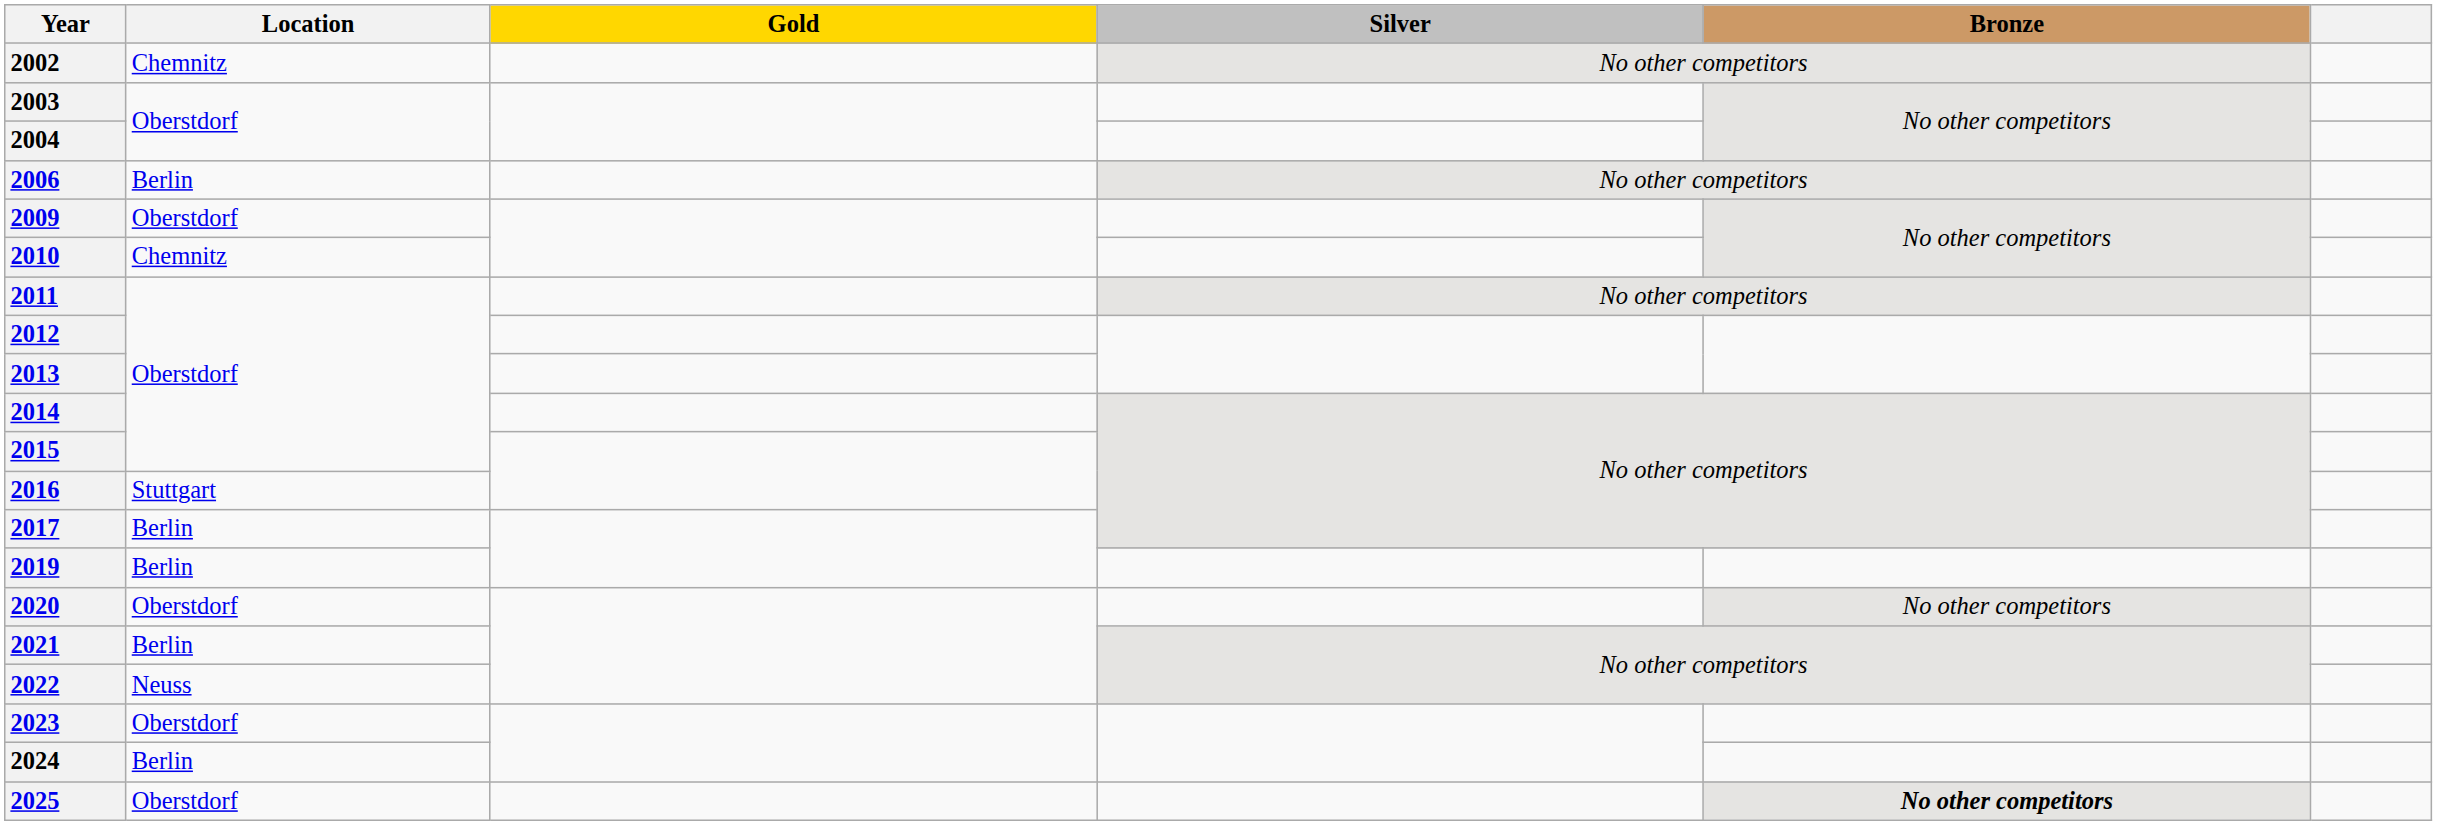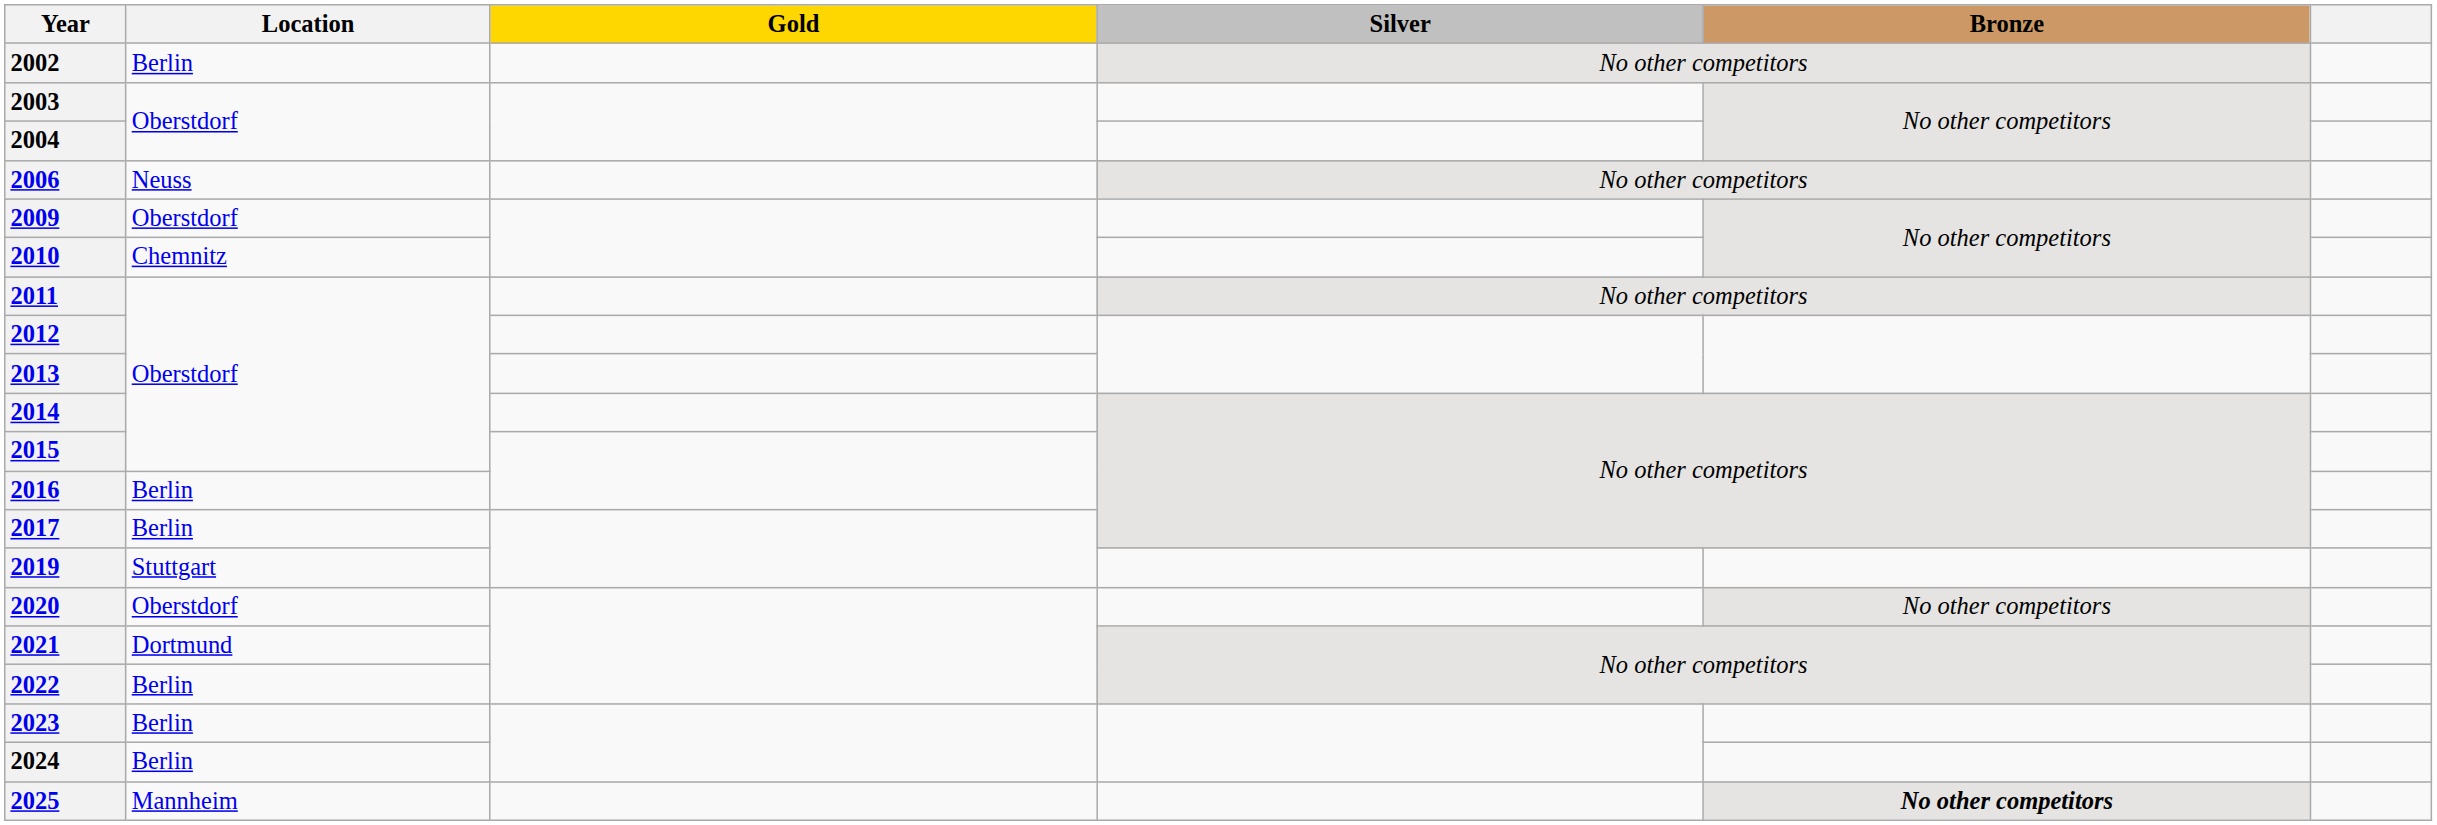 <table class="wikitable unsortable" style="text-align:left; width:80%">
 <tr>
 <th scope="col" style="text-align:center; width:5%">Year</th>
 <th scope="col" style="text-align:center; width:15%">Location</th>
 <td scope="col" style="text-align:center; width:25%; background:gold"><strong>Gold</strong></td>
 <td scope="col" style="text-align:center; width:25%; background:silver"><strong>Silver</strong></td>
 <td scope="col" style="text-align:center; width:25%; background:#c96"><strong>Bronze</strong></td>
 <th scope="col" style="text-align:center; width:5%"></th>
 </tr>
 <tr>
 <th scope="row" style="text-align:left">2002</th>
-<td><a href='#'>Chemnitz</a></td>
+<td><a href='#'>Berlin</a></td>
 <td></td>
 <td colspan="2" align="center" bgcolor="e5e4e2"><em>No other competitors</em></td>
 <td></td>
 </tr>
 <tr>
 <th scope="row" style="text-align:left">2003</th>
 <td rowspan="2"><a href='#'>Oberstdorf</a></td>
 <td rowspan="2"></td>
 <td></td>
 <td rowspan="2" align="center" bgcolor="e5e4e2"><em>No other competitors</em></td>
 <td></td>
 </tr>
 <tr>
 <th scope="row" style="text-align:left">2004</th>
 <td></td>
 <td></td>
 </tr>
 <tr>
 <th scope="row" style="text-align:left"><a href='#'>2006</a></th>
-<td><a href='#'>Berlin</a></td>
+<td><a href='#'>Neuss</a></td>
 <td></td>
 <td colspan="2" align="center" bgcolor="e5e4e2"><em>No other competitors</em></td>
 <td></td>
 </tr>
 <tr>
 <th scope="row" style="text-align:left"><a href='#'>2009</a></th>
 <td><a href='#'>Oberstdorf</a></td>
 <td rowspan="2"></td>
 <td></td>
 <td rowspan="2" align="center" bgcolor="e5e4e2"><em>No other competitors</em></td>
 <td></td>
 </tr>
 <tr>
 <th scope="row" style="text-align:left"><a href='#'>2010</a></th>
 <td><a href='#'>Chemnitz</a></td>
 <td></td>
 <td></td>
 </tr>
 <tr>
 <th scope="row" style="text-align:left"><a href='#'>2011</a></th>
 <td rowspan="5"><a href='#'>Oberstdorf</a></td>
 <td></td>
 <td colspan=2 align="center" bgcolor="e5e4e2"><em>No other competitors</em></td>
 <td></td>
 </tr>
 <tr>
 <th scope="row" style="text-align:left"><a href='#'>2012</a></th>
 <td></td>
 <td rowspan="2"></td>
 <td rowspan="2"></td>
 <td></td>
 </tr>
 <tr>
 <th scope="row" style="text-align:left"><a href='#'>2013</a></th>
 <td></td>
 <td></td>
 </tr>
 <tr>
 <th scope="row" style="text-align:left"><a href='#'>2014</a></th>
 <td></td>
 <td colspan="2" rowspan="4" align="center" bgcolor="e5e4e2"><em>No other competitors</em></td>
 <td></td>
 </tr>
 <tr>
 <th scope="row" style="text-align:left"><a href='#'>2015</a></th>
 <td rowspan="2"></td>
 <td></td>
 </tr>
 <tr>
 <th scope="row" style="text-align:left"><a href='#'>2016</a></th>
-<td><a href='#'>Stuttgart</a></td>
+<td><a href='#'>Berlin</a></td>
 <td></td>
 </tr>
 <tr>
 <th scope="row" style="text-align:left"><a href='#'>2017</a></th>
 <td><a href='#'>Berlin</a></td>
 <td rowspan="2"></td>
 <td></td>
 </tr>
 <tr>
 <th scope="row" style="text-align:left"><a href='#'>2019</a></th>
-<td><a href='#'>Berlin</a></td>
+<td><a href='#'>Stuttgart</a></td>
 <td></td>
 <td></td>
 <td></td>
 </tr>
 <tr>
 <th scope="row" style="text-align:left"><a href='#'>2020</a></th>
 <td><a href='#'>Oberstdorf</a></td>
 <td rowspan="3"></td>
 <td></td>
 <td align="center" bgcolor="e5e4e2"><em>No other competitors</em></td>
 <td></td>
 </tr>
 <tr>
 <th scope="row" style="text-align:left"><a href='#'>2021</a></th>
-<td><a href='#'>Berlin</a></td>
+<td><a href='#'>Dortmund</a></td>
 <td colspan="2" rowspan="2" align="center" bgcolor="e5e4e2"><em>No other competitors</em></td>
 <td></td>
 </tr>
 <tr>
 <th scope="row" style="text-align:left"><a href='#'>2022</a></th>
-<td><a href='#'>Neuss</a></td>
+<td><a href='#'>Berlin</a></td>
 <td></td>
 </tr>
 <tr>
 <th scope="row" style="text-align:left"><a href='#'>2023</a></th>
-<td><a href='#'>Oberstdorf</a></td>
+<td><a href='#'>Berlin</a></td>
 <td rowspan="2"></td>
 <td rowspan="2"></td>
 <td></td>
 <td></td>
 </tr>
 <tr>
 <th scope="row" style="text-align:left">2024</th>
 <td><a href='#'>Berlin</a></td>
 <td></td>
 <td></td>
 </tr>
 <tr>
 <th scope="row" style="text-align:left"><a href='#'>2025</a></th>
-<td><a href='#'>Oberstdorf</a></td>
+<td><a href='#'>Mannheim</a></td>
 <td></td>
 <td></td>
 <td align="center" bgcolor="e5e4e2"><strong><em>No other competitors</em></strong></td>
 <td></td>
 </tr>
 </table>
